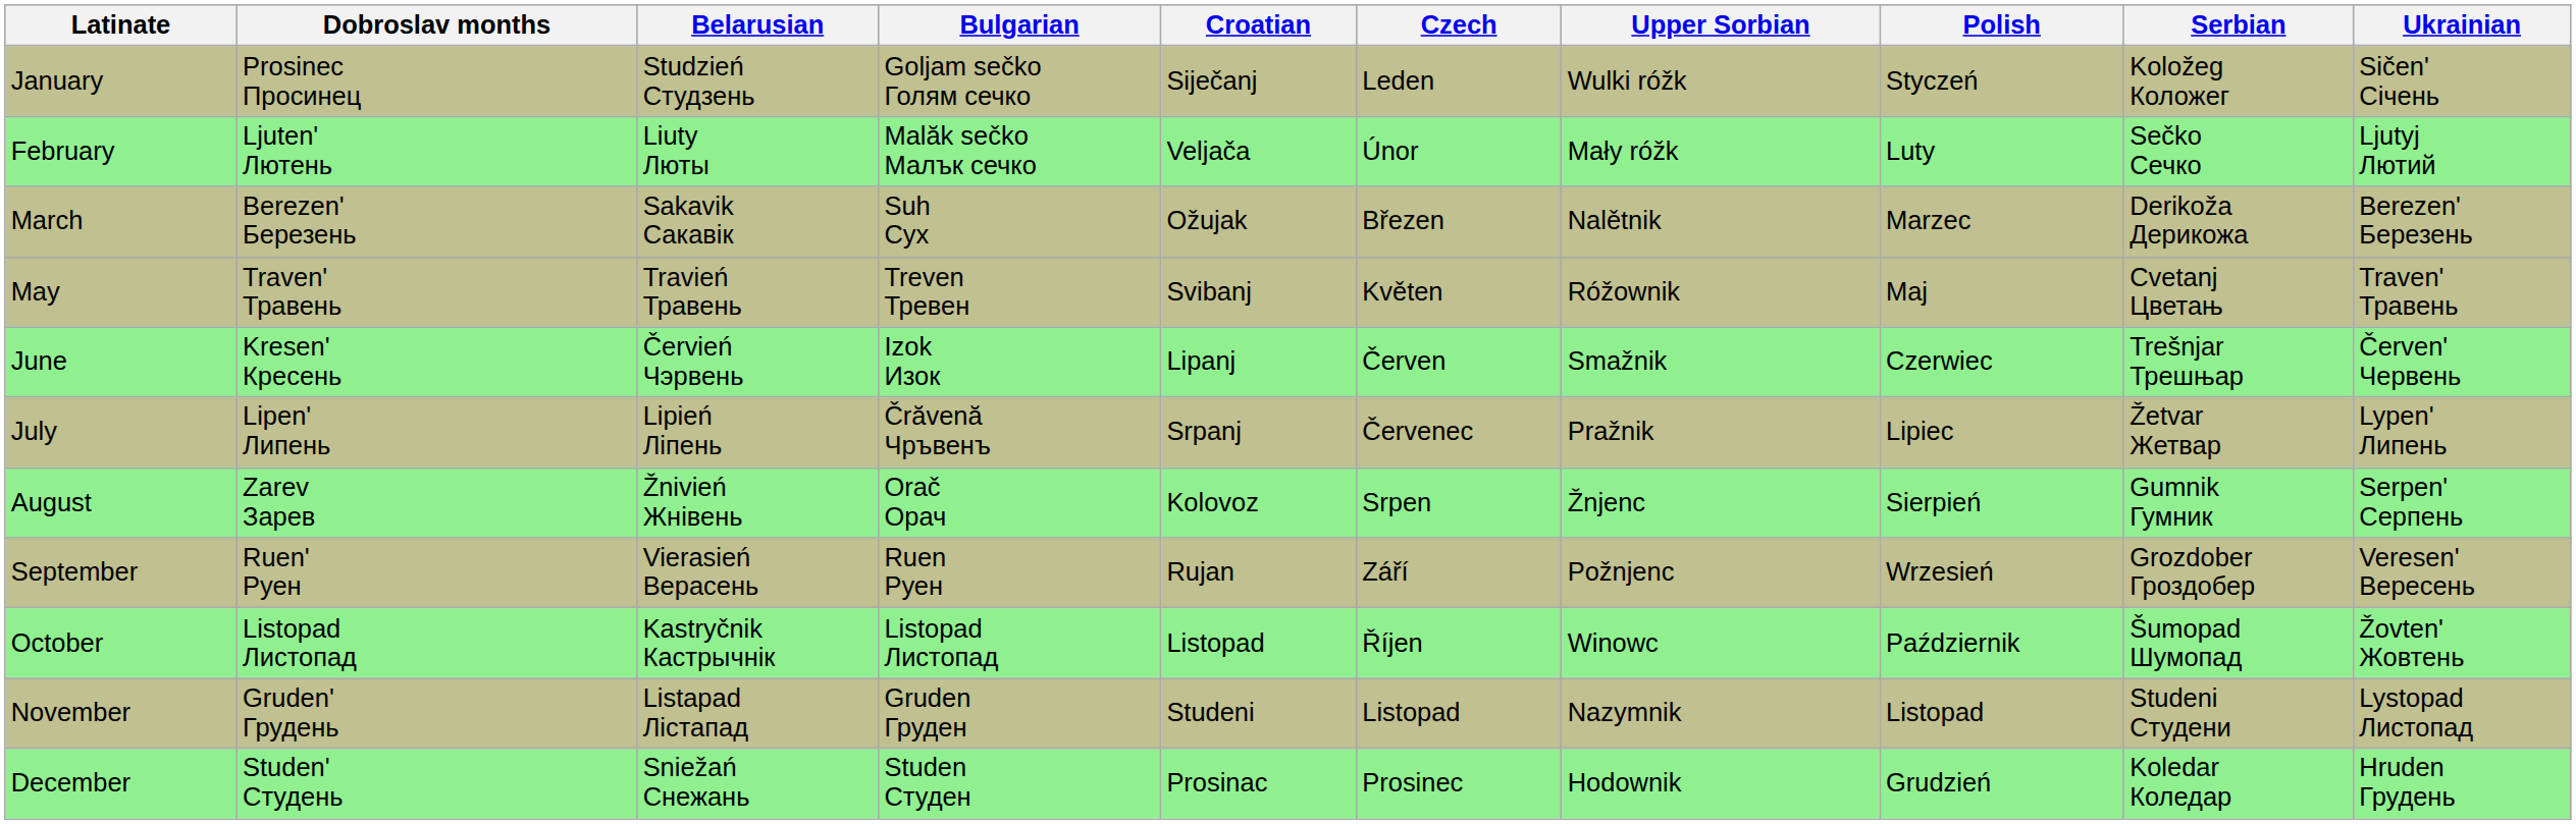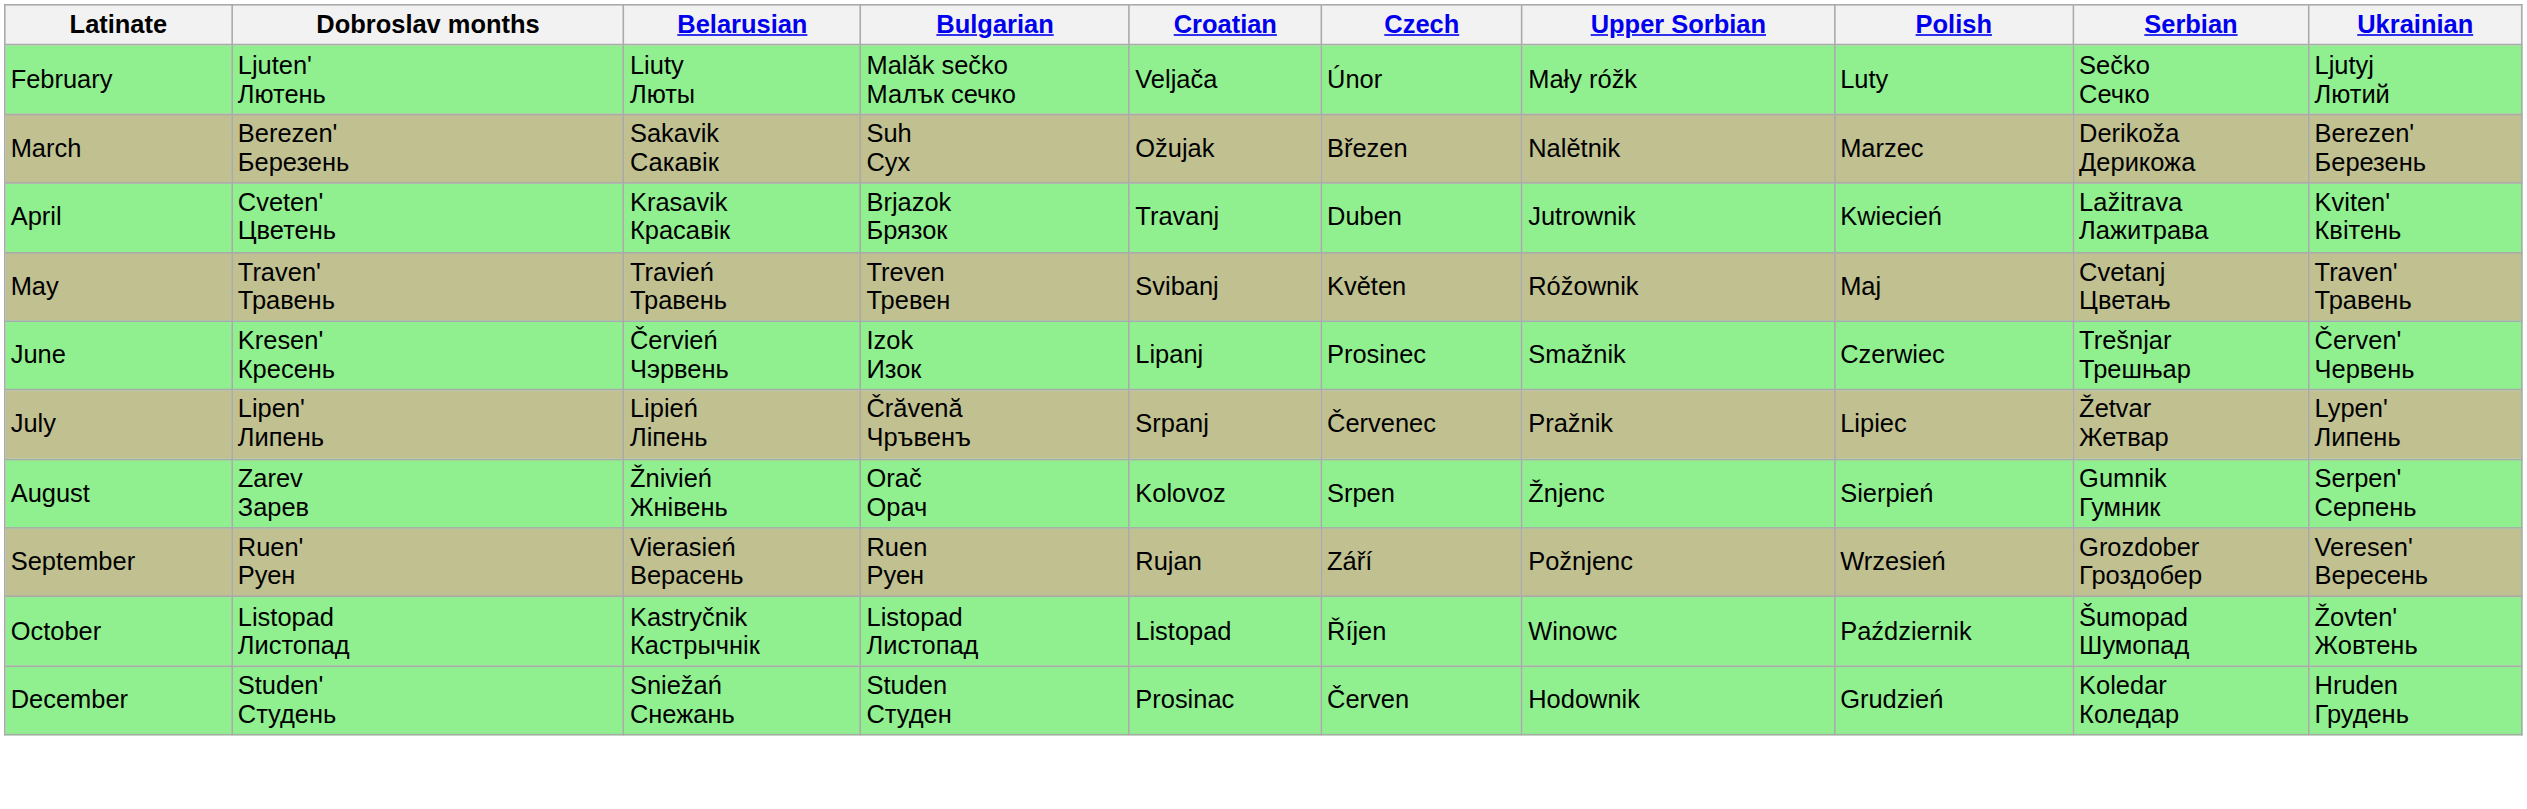 <table class="wikitable" style="margin:auto; width:100%">
 <tr>
 <th>Latinate</th>
 <th>Dobroslav months</th>
 <th><a href='#'>Belarusian</a></th>
 <th><a href='#'>Bulgarian</a></th>
 <th><a href='#'>Croatian</a></th>
 <th><a href='#'>Czech</a></th>
 <th><a href='#'>Upper Sorbian</a></th>
 <th><a href='#'>Polish</a></th>
 <th><a href='#'>Serbian</a></th>
 <th><a href='#'>Ukrainian</a></th>
-</tr>
-<tr bgcolor="#C0C090">
-<td>January</td>
-<td>Prosinec<br>Просинец</td>
-<td>Studzień<br>Студзень</td>
-<td>Goljam sečko<br>Голям сечко</td>
-<td>Siječanj</td>
-<td>Leden</td>
-<td>Wulki róžk</td>
-<td>Styczeń</td>
-<td>Koložeg<br>Коложег</td>
-<td>Sičen'<br>Січень</td>
 </tr>
 <tr bgcolor="#90F090">
 <td>February</td>
 <td>Ljuten'<br>Лютень</td>
 <td>Liuty<br>Люты</td>
 <td>Malăk sečko<br>Малък сечко</td>
 <td>Veljača</td>
 <td>Únor</td>
 <td>Mały róžk</td>
 <td>Luty</td>
 <td>Sečko<br>Сечко</td>
 <td>Ljutyj<br>Лютий</td>
 </tr>
 <tr bgcolor="#C0C090">
 <td>March</td>
 <td>Berezen'<br>Березень</td>
 <td>Sakavik<br>Сакавік</td>
 <td>Suh<br>Сух</td>
 <td>Ožujak</td>
 <td>Březen</td>
 <td>Nalětnik</td>
 <td>Marzec</td>
 <td>Derikoža<br>Дерикожа</td>
 <td>Berezen'<br>Березень</td>
 </tr>
+<tr bgcolor="#90F090">
+<td>April</td>
+<td>Cveten'<br>Цветень</td>
+<td>Krasavik<br>Красавік</td>
+<td>Brjazok<br>Брязок</td>
+<td>Travanj</td>
+<td>Duben</td>
+<td>Jutrownik</td>
+<td>Kwiecień</td>
+<td>Lažitrava<br>Лажитрава</td>
+<td>Kviten'<br>Квітень</td>
+</tr>
 <tr bgcolor="#C0C090">
 <td>May</td>
 <td>Traven'<br>Травень</td>
 <td>Travień<br>Травень</td>
 <td>Treven<br>Тревен</td>
 <td>Svibanj</td>
 <td>Květen</td>
 <td>Róžownik</td>
 <td>Maj</td>
 <td>Cvetanj<br>Цветањ</td>
 <td>Traven'<br>Травень</td>
 </tr>
 <tr bgcolor="#90F090">
 <td>June</td>
 <td>Kresen'<br>Кресень</td>
 <td>Červień<br>Чэрвень</td>
 <td>Izok<br>Изок</td>
 <td>Lipanj</td>
-<td>Červen</td>
+<td>Prosinec</td>
 <td>Smažnik</td>
 <td>Czerwiec</td>
 <td>Trešnjar<br>Трешњар</td>
 <td>Červen'<br>Червень</td>
 </tr>
 <tr bgcolor="#C0C090">
 <td>July</td>
 <td>Lipen'<br>Липень</td>
 <td>Lipień<br>Ліпень</td>
 <td>Črăvenă<br>Чръвенъ</td>
 <td>Srpanj</td>
 <td>Červenec</td>
 <td>Pražnik</td>
 <td>Lipiec</td>
 <td>Žetvar<br>Жетвар</td>
 <td>Lypen'<br>Липень</td>
 </tr>
 <tr bgcolor="#90F090">
 <td>August</td>
 <td>Zarev<br>Зарев</td>
 <td>Žnivień<br>Жнівень</td>
 <td>Orač<br>Орач</td>
 <td>Kolovoz</td>
 <td>Srpen</td>
 <td>Žnjenc</td>
 <td>Sierpień</td>
 <td>Gumnik<br>Гумник</td>
 <td>Serpen'<br>Серпень</td>
 </tr>
 <tr bgcolor="#C0C090">
 <td>September</td>
 <td>Ruen'<br>Руен</td>
 <td>Vierasień<br>Верасень</td>
 <td>Ruen<br>Руен</td>
 <td>Rujan</td>
 <td>Září</td>
 <td>Požnjenc</td>
 <td>Wrzesień</td>
 <td>Grozdober<br>Гроздобер</td>
 <td>Veresen'<br>Вересень</td>
 </tr>
 <tr bgcolor="#90F090">
 <td>October</td>
 <td>Listopad<br>Листопад</td>
 <td>Kastryčnik<br>Кастрычнік</td>
 <td>Listopad<br>Листопад</td>
 <td>Listopad</td>
 <td>Říjen</td>
 <td>Winowc</td>
 <td>Październik</td>
 <td>Šumopad<br>Шумопад</td>
 <td>Žovten'<br>Жовтень</td>
 </tr>
-<tr bgcolor="#C0C090">
-<td>November</td>
-<td>Gruden'<br>Грудень</td>
-<td>Listapad<br>Лістапад</td>
-<td>Gruden<br>Груден</td>
-<td>Studeni</td>
-<td>Listopad</td>
-<td>Nazymnik</td>
-<td>Listopad</td>
-<td>Studeni<br>Студени</td>
-<td>Lystopad<br>Листопад</td>
-</tr>
 <tr bgcolor="#90F090">
 <td>December</td>
 <td>Studen'<br>Студень</td>
 <td>Sniežań<br>Снежань</td>
 <td>Studen<br>Студен</td>
 <td>Prosinac</td>
-<td>Prosinec</td>
+<td>Červen</td>
 <td>Hodownik</td>
 <td>Grudzień</td>
 <td>Koledar<br>Коледар</td>
 <td>Hruden<br>Грудень</td>
 </tr>
 </table>
